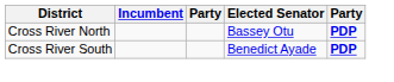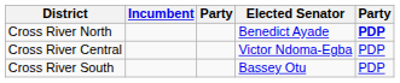 <table class="sortable wikitable" style="font-size:95%;line-height:14px;">
 <tr>
 <th class="unsortable">District</th>
 <th class="unsortable"><a href='#'>Incumbent</a></th>
 <th>Party</th>
 <th class="unsortable">Elected Senator</th>
 <th>Party</th>
 </tr>
 <tr>
 <td>Cross River North</td>
 <td></td>
 <td></td>
-<td><a href='#'>Bassey Otu</a></td>
+<td><a href='#'>Benedict Ayade</a></td>
 <td><strong><a href='#'>PDP</a></strong></td>
+</tr>
+<tr>
+<td>Cross River Central</td>
+<td></td>
+<td></td>
+<td><a href='#'>Victor Ndoma-Egba</a></td>
+<td><a href='#'>PDP</a></td>
 </tr>
 <tr>
 <td>Cross River South</td>
 <td></td>
 <td></td>
-<td><a href='#'>Benedict Ayade</a></td>
-<td><strong><a href='#'>PDP</a></strong></td>
+<td><a href='#'>Bassey Otu</a></td>
+<td><a href='#'>PDP</a></td>
 </tr>
 </table>
